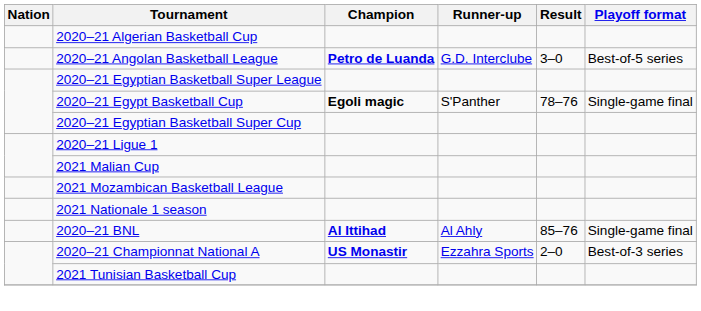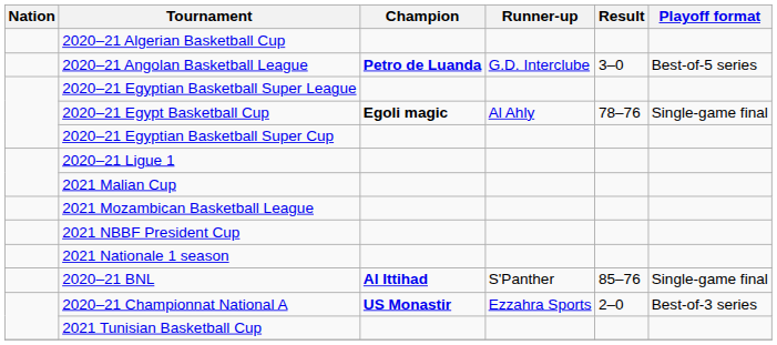 <table class="wikitable">
 <tr>
 <th>Nation</th>
 <th>Tournament</th>
 <th>Champion</th>
 <th>Runner-up</th>
 <th>Result</th>
 <th><a href='#'>Playoff format</a></th>
 </tr>
 <tr>
 <td></td>
 <td><a href='#'>2020–21 Algerian Basketball Cup</a></td>
 <td></td>
 <td></td>
 <td></td>
 <td></td>
 </tr>
 <tr>
 <td></td>
 <td><a href='#'>2020–21 Angolan Basketball League</a></td>
 <td><strong><a href='#'>Petro de Luanda</a></strong></td>
 <td><a href='#'>G.D. Interclube</a></td>
 <td>3–0</td>
 <td>Best-of-5 series</td>
 </tr>
 <tr>
 <td rowspan="3"></td>
 <td><a href='#'>2020–21 Egyptian Basketball Super League</a></td>
 <td></td>
 <td></td>
 <td></td>
 <td></td>
 </tr>
 <tr>
 <td><a href='#'>2020–21 Egypt Basketball Cup</a></td>
 <td><strong>Egoli magic</strong></td>
-<td>S'Panther</td>
+<td><a href='#'>Al Ahly</a></td>
 <td>78–76</td>
 <td>Single-game final</td>
 </tr>
 <tr>
 <td><a href='#'>2020–21 Egyptian Basketball Super Cup</a></td>
 <td></td>
 <td></td>
 <td></td>
 <td></td>
 </tr>
 <tr>
 <td rowspan="2"></td>
 <td><a href='#'>2020–21 Ligue 1</a></td>
 <td></td>
 <td></td>
 <td></td>
 <td></td>
 </tr>
 <tr>
 <td><a href='#'>2021 Malian Cup</a></td>
 <td></td>
 <td></td>
 <td></td>
 <td></td>
 </tr>
 <tr>
 <td></td>
 <td><a href='#'>2021 Mozambican Basketball League</a></td>
 <td></td>
 <td></td>
 <td></td>
 <td></td>
 </tr>
 <tr>
 <td></td>
+<td><a href='#'>2021 NBBF President Cup</a></td>
+<td></td>
+<td></td>
+<td></td>
+<td></td>
+</tr>
+<tr>
+<td></td>
 <td><a href='#'>2021 Nationale 1 season</a></td>
 <td></td>
 <td></td>
 <td></td>
 <td></td>
 </tr>
 <tr>
 <td></td>
 <td><a href='#'>2020–21 BNL</a></td>
 <td><strong><a href='#'>Al Ittihad</a></strong></td>
-<td><a href='#'>Al Ahly</a></td>
+<td>S'Panther</td>
 <td>85–76</td>
 <td>Single-game final</td>
 </tr>
 <tr>
 <td rowspan="2"></td>
 <td><a href='#'>2020–21 Championnat National A</a></td>
 <td><strong><a href='#'>US Monastir</a></strong></td>
 <td><a href='#'>Ezzahra Sports</a></td>
 <td>2–0</td>
 <td>Best-of-3 series</td>
 </tr>
 <tr>
 <td><a href='#'>2021 Tunisian Basketball Cup</a></td>
 <td></td>
 <td></td>
 <td></td>
 <td></td>
 </tr>
 <tr>
 </tr>
 </table>
